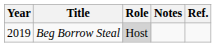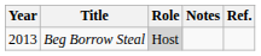 <table class="wikitable sortable">
 <tr>
 <th>Year</th>
 <th>Title</th>
 <th>Role</th>
 <th class="unsortable">Notes</th>
 <th class="unsortable">Ref.</th>
 </tr>
 <tr>
-<td>2019</td>
+<td>2013</td>
 <td><em>Beg Borrow Steal</em></td>
 <td style="background: lightgrey;">Host</td>
 <td></td>
 <td></td>
 </tr>
 </table>
